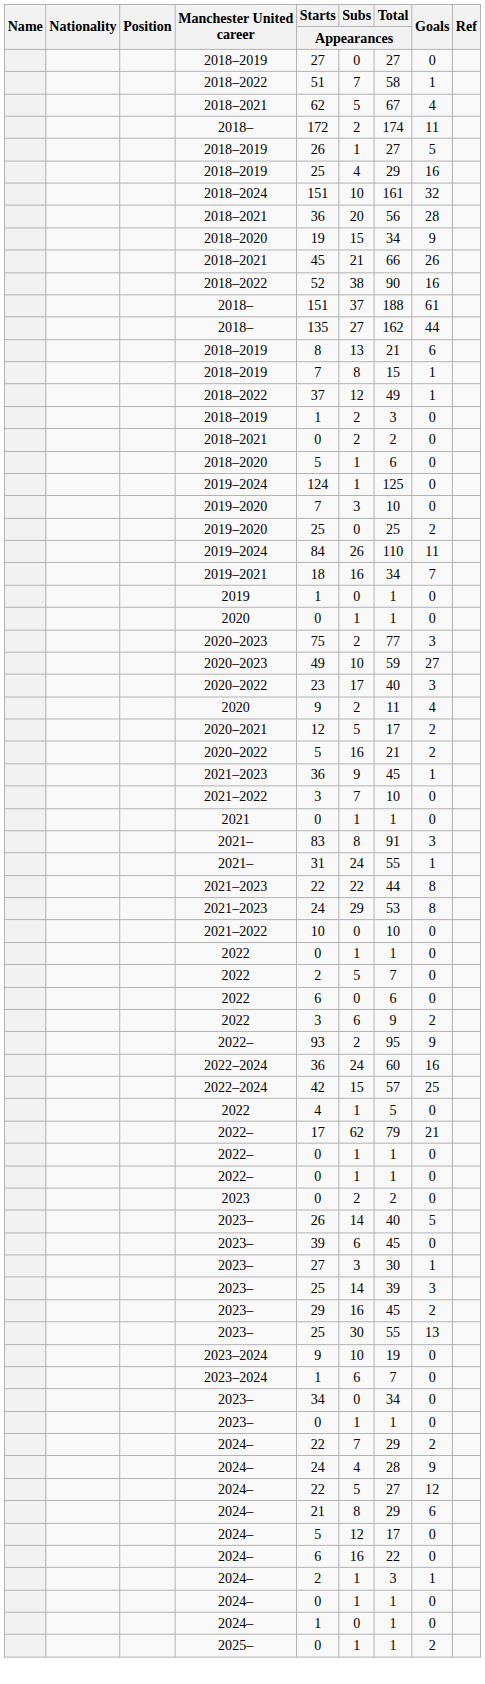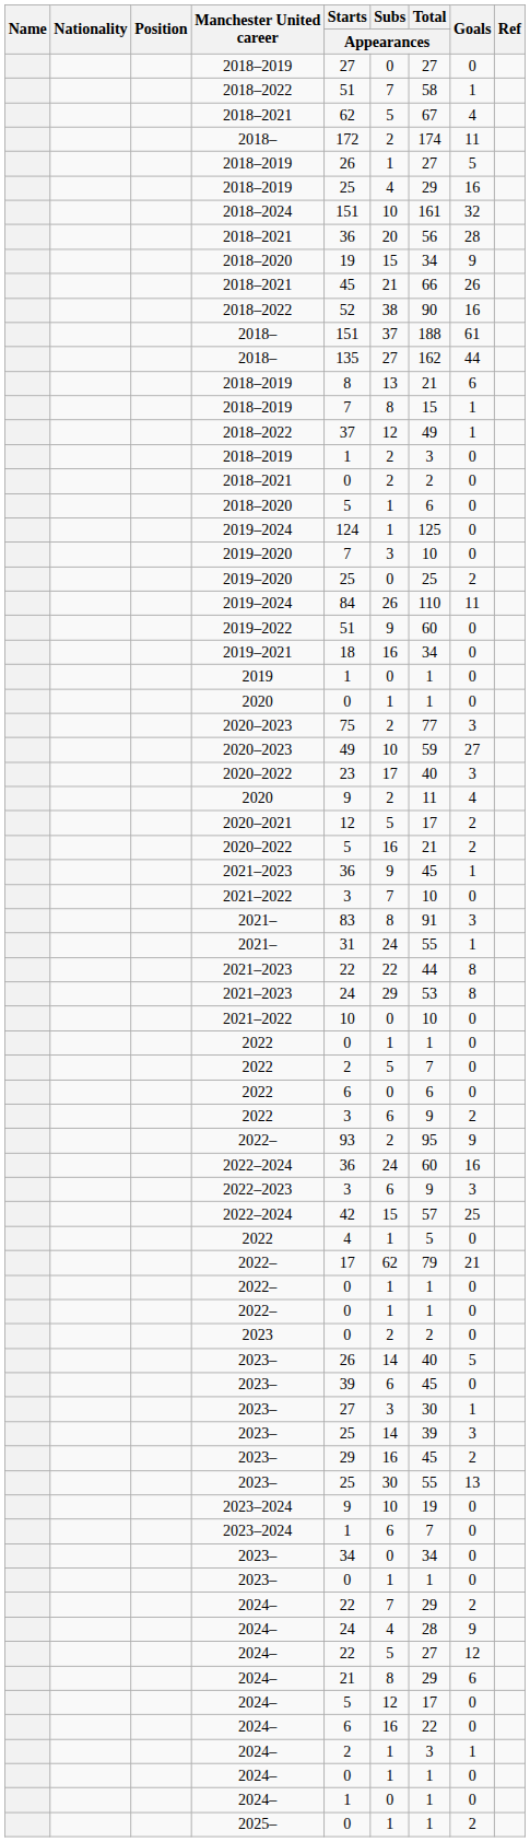 <table class="wikitable plainrowheaders sortable" style="text-align:center">
 <tr>
 <th scope="col" rowspan="2">Name</th>
 <th scope="col" rowspan="2">Nationality</th>
 <th scope="col" rowspan="2">Position</th>
 <th scope="col" rowspan="2">Manchester United<br>career</th>
 <th scope="col">Starts</th>
 <th scope="col">Subs</th>
 <th scope="col">Total</th>
 <th scope="col" rowspan="2">Goals</th>
 <th scope="col" rowspan="2" class="unsortable">Ref</th>
 </tr>
 <tr class="unsortable">
 <th scope="col" colspan="3">Appearances</th>
 </tr>
 <tr>
 <th scope="row" style="text-align:left;"></th>
 <td></td>
 <td></td>
 <td>2018–2019</td>
 <td>27</td>
 <td>0</td>
 <td>27</td>
 <td>0</td>
 <td></td>
 </tr>
 <tr>
 <th scope="row" style="text-align:left;"></th>
 <td></td>
 <td></td>
 <td>2018–2022</td>
 <td>51</td>
 <td>7</td>
 <td>58</td>
 <td>1</td>
 <td></td>
 </tr>
 <tr>
 <th scope="row" style="text-align:left;"></th>
 <td></td>
 <td></td>
 <td>2018–2021</td>
 <td>62</td>
 <td>5</td>
 <td>67</td>
 <td>4</td>
 <td></td>
 </tr>
 <tr>
 <th scope="row" style="text-align:left;"></th>
 <td></td>
 <td></td>
 <td>2018–</td>
 <td>172</td>
 <td>2</td>
 <td>174</td>
 <td>11</td>
 <td></td>
 </tr>
 <tr>
 <th scope="row" style="text-align:left;"></th>
 <td></td>
 <td></td>
 <td>2018–2019</td>
 <td>26</td>
 <td>1</td>
 <td>27</td>
 <td 0>5</td>
 <td></td>
 </tr>
 <tr>
 <th scope="row" style="text-align:left;"></th>
 <td></td>
 <td></td>
 <td>2018–2019</td>
 <td>25</td>
 <td>4</td>
 <td>29</td>
 <td 0>16</td>
 <td></td>
 </tr>
 <tr>
 <th scope="row" style="text-align:left;"></th>
 <td></td>
 <td></td>
 <td>2018–2024</td>
 <td>151</td>
 <td>10</td>
 <td>161</td>
 <td>32</td>
 <td></td>
 </tr>
 <tr>
 <th scope="row" style="text-align:left;"></th>
 <td></td>
 <td></td>
 <td>2018–2021</td>
 <td>36</td>
 <td>20</td>
 <td>56</td>
 <td>28</td>
 <td></td>
 </tr>
 <tr>
 <th scope="row" style="text-align:left;"></th>
 <td></td>
 <td></td>
 <td>2018–2020</td>
 <td>19</td>
 <td>15</td>
 <td>34</td>
 <td>9</td>
 <td></td>
 </tr>
 <tr>
 <th scope="row" style="text-align:left;"></th>
 <td></td>
 <td></td>
 <td>2018–2021</td>
 <td>45</td>
 <td>21</td>
 <td>66</td>
 <td>26</td>
 <td></td>
 </tr>
 <tr>
 <th scope="row" style="text-align:left;"></th>
 <td></td>
 <td></td>
 <td>2018–2022</td>
 <td>52</td>
 <td>38</td>
 <td>90</td>
 <td>16</td>
 <td></td>
 </tr>
 <tr>
 <th scope="row" style="text-align:left;"></th>
 <td></td>
 <td></td>
 <td>2018–</td>
 <td>151</td>
 <td>37</td>
 <td>188</td>
 <td>61</td>
 <td></td>
 </tr>
 <tr>
 <th scope="row" style="text-align:left;"></th>
 <td></td>
 <td></td>
 <td>2018–</td>
 <td>135</td>
 <td>27</td>
 <td>162</td>
 <td>44</td>
 <td></td>
 </tr>
 <tr>
 <th scope="row" style="text-align:left;"></th>
 <td></td>
 <td></td>
 <td>2018–2019</td>
 <td>8</td>
 <td>13</td>
 <td>21</td>
 <td>6</td>
 <td></td>
 </tr>
 <tr>
 <th scope="row" style="text-align:left;"></th>
 <td></td>
 <td></td>
 <td>2018–2019</td>
 <td>7</td>
 <td>8</td>
 <td>15</td>
 <td>1</td>
 <td></td>
 </tr>
 <tr>
 <th scope="row" style="text-align:left;"></th>
 <td></td>
 <td></td>
 <td>2018–2022</td>
 <td>37</td>
 <td>12</td>
 <td>49</td>
 <td>1</td>
 <td></td>
 </tr>
 <tr>
 <th scope="row" style="text-align:left;"></th>
 <td></td>
 <td></td>
 <td>2018–2019</td>
 <td>1</td>
 <td>2</td>
 <td>3</td>
 <td>0</td>
 <td></td>
 </tr>
 <tr>
 <th scope="row" style="text-align:left;"></th>
 <td></td>
 <td></td>
 <td>2018–2021</td>
 <td>0</td>
 <td>2</td>
 <td>2</td>
 <td>0</td>
 <td></td>
 </tr>
 <tr>
 <th scope="row" style="text-align:left;"></th>
 <td></td>
 <td></td>
 <td>2018–2020</td>
 <td>5</td>
 <td>1</td>
 <td>6</td>
 <td>0</td>
 <td></td>
 </tr>
 <tr>
 <th scope="row" style="text-align:left;"></th>
 <td></td>
 <td></td>
 <td>2019–2024</td>
 <td>124</td>
 <td>1</td>
 <td>125</td>
 <td>0</td>
 <td></td>
 </tr>
 <tr>
 <th scope="row" style="text-align:left;"></th>
 <td></td>
 <td></td>
 <td>2019–2020</td>
 <td>7</td>
 <td>3</td>
 <td>10</td>
 <td>0</td>
 <td></td>
 </tr>
 <tr>
 <th scope="row" style="text-align:left;"></th>
 <td></td>
 <td></td>
 <td>2019–2020</td>
 <td>25</td>
 <td>0</td>
 <td>25</td>
 <td>2</td>
 <td></td>
 </tr>
 <tr>
 <th scope="row" style="text-align:left;"></th>
 <td></td>
 <td></td>
 <td>2019–2024</td>
 <td>84</td>
 <td>26</td>
 <td>110</td>
 <td>11</td>
 <td></td>
 </tr>
 <tr>
 <th scope="row" style="text-align:left;"></th>
 <td></td>
 <td></td>
+<td>2019–2022</td>
+<td>51</td>
+<td>9</td>
+<td>60</td>
+<td>0</td>
+<td></td>
+</tr>
+<tr>
+<th scope="row" style="text-align:left;"></th>
+<td></td>
+<td></td>
 <td>2019–2021</td>
 <td>18</td>
 <td>16</td>
 <td>34</td>
-<td>7</td>
+<td>0</td>
 <td></td>
 </tr>
 <tr>
 <th scope="row" style="text-align:left;"></th>
 <td></td>
 <td></td>
 <td>2019</td>
 <td>1</td>
 <td>0</td>
 <td>1</td>
 <td>0</td>
 <td></td>
 </tr>
 <tr>
 <th scope="row" style="text-align:left;"></th>
 <td></td>
 <td></td>
 <td>2020</td>
 <td>0</td>
 <td>1</td>
 <td>1</td>
 <td>0</td>
 <td></td>
 </tr>
 <tr>
 <th scope="row" style="text-align:left;"></th>
 <td></td>
 <td></td>
 <td>2020–2023</td>
 <td>75</td>
 <td>2</td>
 <td>77</td>
 <td>3</td>
 <td></td>
 </tr>
 <tr>
 <th scope="row" style="text-align:left;"></th>
 <td></td>
 <td></td>
 <td>2020–2023</td>
 <td>49</td>
 <td>10</td>
 <td>59</td>
 <td>27</td>
 <td></td>
 </tr>
 <tr>
 <th scope="row" style="text-align:left;"></th>
 <td></td>
 <td></td>
 <td>2020–2022</td>
 <td>23</td>
 <td>17</td>
 <td>40</td>
 <td>3</td>
 <td></td>
 </tr>
 <tr>
 <th scope="row" style="text-align:left;"></th>
 <td></td>
 <td></td>
 <td>2020</td>
 <td>9</td>
 <td>2</td>
 <td>11</td>
 <td>4</td>
 <td></td>
 </tr>
 <tr>
 <th scope="row" style="text-align:left;"></th>
 <td></td>
 <td></td>
 <td>2020–2021</td>
 <td>12</td>
 <td>5</td>
 <td>17</td>
 <td>2</td>
 <td></td>
 </tr>
 <tr>
 <th scope="row" style="text-align:left;"></th>
 <td></td>
 <td></td>
 <td>2020–2022</td>
 <td>5</td>
 <td>16</td>
 <td>21</td>
 <td>2</td>
 <td></td>
 </tr>
 <tr>
 <th scope="row" style="text-align:left;"></th>
 <td></td>
 <td></td>
 <td>2021–2023</td>
 <td>36</td>
 <td>9</td>
 <td>45</td>
 <td>1</td>
 <td></td>
 </tr>
 <tr>
 <th scope="row" style="text-align:left;"></th>
 <td></td>
 <td></td>
 <td>2021–2022</td>
 <td>3</td>
 <td>7</td>
 <td>10</td>
-<td>0</td>
-<td></td>
-</tr>
-<tr>
-<th scope="row" style="text-align:left;"></th>
-<td></td>
-<td></td>
-<td>2021</td>
-<td>0</td>
-<td>1</td>
-<td>1</td>
 <td>0</td>
 <td></td>
 </tr>
 <tr>
 <th scope="row" style="text-align:left;"></th>
 <td></td>
 <td></td>
 <td>2021–</td>
 <td>83</td>
 <td>8</td>
 <td>91</td>
 <td>3</td>
 <td></td>
 </tr>
 <tr>
 <th scope="row" style="text-align:left;"></th>
 <td></td>
 <td></td>
 <td>2021–</td>
 <td>31</td>
 <td>24</td>
 <td>55</td>
 <td>1</td>
 <td></td>
 </tr>
 <tr>
 <th scope="row" style="text-align:left;"></th>
 <td></td>
 <td></td>
 <td>2021–2023</td>
 <td>22</td>
 <td>22</td>
 <td>44</td>
 <td>8</td>
 <td></td>
 </tr>
 <tr>
 <th scope="row" style="text-align:left;"></th>
 <td></td>
 <td></td>
 <td>2021–2023</td>
 <td>24</td>
 <td>29</td>
 <td>53</td>
 <td>8</td>
 <td></td>
 </tr>
 <tr>
 <th scope="row" style="text-align:left;"></th>
 <td></td>
 <td></td>
 <td>2021–2022</td>
 <td>10</td>
 <td>0</td>
 <td>10</td>
 <td>0</td>
 <td></td>
 </tr>
 <tr>
 <th scope="row" style="text-align:left;"></th>
 <td></td>
 <td></td>
 <td>2022</td>
 <td>0</td>
 <td>1</td>
 <td>1</td>
 <td>0</td>
 <td></td>
 </tr>
 <tr>
 <th scope="row" style="text-align:left;"></th>
 <td></td>
 <td></td>
 <td>2022</td>
 <td>2</td>
 <td>5</td>
 <td>7</td>
 <td>0</td>
 <td></td>
 </tr>
 <tr>
 <th scope="row" style="text-align:left;"></th>
 <td></td>
 <td></td>
 <td>2022</td>
 <td>6</td>
 <td>0</td>
 <td>6</td>
 <td>0</td>
 <td></td>
 </tr>
 <tr>
 <th scope="row" style="text-align:left;"></th>
 <td></td>
 <td></td>
 <td>2022</td>
 <td>3</td>
 <td>6</td>
 <td>9</td>
 <td>2</td>
 <td></td>
 </tr>
 <tr>
 <th scope="row" style="text-align:left;"></th>
 <td></td>
 <td></td>
 <td>2022–</td>
 <td>93</td>
 <td>2</td>
 <td>95</td>
 <td>9</td>
 <td></td>
 </tr>
 <tr>
 <th scope="row" style="text-align:left;"></th>
 <td></td>
 <td></td>
 <td>2022–2024</td>
 <td>36</td>
 <td>24</td>
 <td>60</td>
 <td>16</td>
+<td></td>
+</tr>
+<tr>
+<th scope="row" style="text-align:left;"></th>
+<td></td>
+<td></td>
+<td>2022–2023</td>
+<td>3</td>
+<td>6</td>
+<td>9</td>
+<td>3</td>
 <td></td>
 </tr>
 <tr>
 <th scope="row" style="text-align:left;"></th>
 <td></td>
 <td></td>
 <td>2022–2024</td>
 <td>42</td>
 <td>15</td>
 <td>57</td>
 <td>25</td>
 <td></td>
 </tr>
 <tr>
 <th scope="row" style="text-align:left;"></th>
 <td></td>
 <td></td>
 <td>2022</td>
 <td>4</td>
 <td>1</td>
 <td>5</td>
 <td>0</td>
 <td></td>
 </tr>
 <tr>
 <th scope="row" style="text-align:left;"></th>
 <td></td>
 <td></td>
 <td>2022–</td>
 <td>17</td>
 <td>62</td>
 <td>79</td>
 <td>21</td>
 <td></td>
 </tr>
 <tr>
 <th scope="row" style="text-align:left;"></th>
 <td></td>
 <td></td>
 <td>2022–</td>
 <td>0</td>
 <td>1</td>
 <td>1</td>
 <td>0</td>
 <td></td>
 </tr>
 <tr>
 <th scope="row" style="text-align:left;"></th>
 <td></td>
 <td></td>
 <td>2022–</td>
 <td>0</td>
 <td>1</td>
 <td>1</td>
 <td>0</td>
 <td></td>
 </tr>
 <tr>
 <th scope="row" style="text-align:left;"></th>
 <td></td>
 <td></td>
 <td>2023</td>
 <td>0</td>
 <td>2</td>
 <td>2</td>
 <td>0</td>
 <td></td>
 </tr>
 <tr>
 <th scope="row" style="text-align:left;"></th>
 <td></td>
 <td></td>
 <td>2023–</td>
 <td>26</td>
 <td>14</td>
 <td>40</td>
 <td>5</td>
 <td></td>
 </tr>
 <tr>
 <th scope="row" style="text-align:left;"></th>
 <td></td>
 <td></td>
 <td>2023–</td>
 <td>39</td>
 <td>6</td>
 <td>45</td>
 <td>0</td>
 <td></td>
 </tr>
 <tr>
 <th scope="row" style="text-align:left;"></th>
 <td></td>
 <td></td>
 <td>2023–</td>
 <td>27</td>
 <td>3</td>
 <td>30</td>
 <td>1</td>
 <td></td>
 </tr>
 <tr>
 <th scope="row" style="text-align:left;"></th>
 <td></td>
 <td></td>
 <td>2023–</td>
 <td>25</td>
 <td>14</td>
 <td>39</td>
 <td>3</td>
 <td></td>
 </tr>
 <tr>
 <th scope="row" style="text-align:left;"></th>
 <td></td>
 <td></td>
 <td>2023–</td>
 <td>29</td>
 <td>16</td>
 <td>45</td>
 <td>2</td>
 <td></td>
 </tr>
 <tr>
 <th scope="row" style="text-align:left;"></th>
 <td></td>
 <td></td>
 <td>2023–</td>
 <td>25</td>
 <td>30</td>
 <td>55</td>
 <td>13</td>
 <td></td>
 </tr>
 <tr>
 <th scope="row" style="text-align:left;"></th>
 <td></td>
 <td></td>
 <td>2023–2024</td>
 <td>9</td>
 <td>10</td>
 <td>19</td>
 <td>0</td>
 <td></td>
 </tr>
 <tr>
 <th scope="row" style="text-align:left;"></th>
 <td></td>
 <td></td>
 <td>2023–2024</td>
 <td>1</td>
 <td>6</td>
 <td>7</td>
 <td>0</td>
 <td></td>
 </tr>
 <tr>
 <th scope="row" style="text-align:left;"></th>
 <td></td>
 <td></td>
 <td>2023–</td>
 <td>34</td>
 <td>0</td>
 <td>34</td>
 <td>0</td>
 <td></td>
 </tr>
 <tr>
 <th scope="row" style="text-align:left;"></th>
 <td></td>
 <td></td>
 <td>2023–</td>
 <td>0</td>
 <td>1</td>
 <td>1</td>
 <td>0</td>
 <td></td>
 </tr>
 <tr>
 <th scope="row" style="text-align:left;"></th>
 <td></td>
 <td></td>
 <td>2024–</td>
 <td>22</td>
 <td>7</td>
 <td>29</td>
 <td>2</td>
 <td></td>
 </tr>
 <tr>
 <th scope="row" style="text-align:left;"></th>
 <td></td>
 <td></td>
 <td>2024–</td>
 <td>24</td>
 <td>4</td>
 <td>28</td>
 <td>9</td>
 <td></td>
 </tr>
 <tr>
 <th scope="row" style="text-align:left;"></th>
 <td></td>
 <td></td>
 <td>2024–</td>
 <td>22</td>
 <td>5</td>
 <td>27</td>
 <td>12</td>
 <td></td>
 </tr>
 <tr>
 <th scope="row" style="text-align:left;"></th>
 <td></td>
 <td></td>
 <td>2024–</td>
 <td>21</td>
 <td>8</td>
 <td>29</td>
 <td>6</td>
 <td></td>
 </tr>
 <tr>
 <th scope="row" style="text-align:left;"></th>
 <td></td>
 <td></td>
 <td>2024–</td>
 <td>5</td>
 <td>12</td>
 <td>17</td>
 <td>0</td>
 <td></td>
 </tr>
 <tr>
 <th scope="row" style="text-align:left;"></th>
 <td></td>
 <td></td>
 <td>2024–</td>
 <td>6</td>
 <td>16</td>
 <td>22</td>
 <td>0</td>
 <td></td>
 </tr>
 <tr>
 <th scope="row" style="text-align:left;"></th>
 <td></td>
 <td></td>
 <td>2024–</td>
 <td>2</td>
 <td>1</td>
 <td>3</td>
 <td>1</td>
 <td></td>
 </tr>
 <tr>
 <th scope="row" style="text-align:left;"></th>
 <td></td>
 <td></td>
 <td>2024–</td>
 <td>0</td>
 <td>1</td>
 <td>1</td>
 <td>0</td>
 <td></td>
 </tr>
 <tr>
 <th scope="row" style="text-align:left;"></th>
 <td></td>
 <td></td>
 <td>2024–</td>
 <td>1</td>
 <td>0</td>
 <td>1</td>
 <td>0</td>
 <td></td>
 </tr>
 <tr>
 <th scope="row" style="text-align:left;"></th>
 <td></td>
 <td></td>
 <td>2025–</td>
 <td>0</td>
 <td>1</td>
 <td>1</td>
 <td>2</td>
 <td></td>
 </tr>
 </table>
